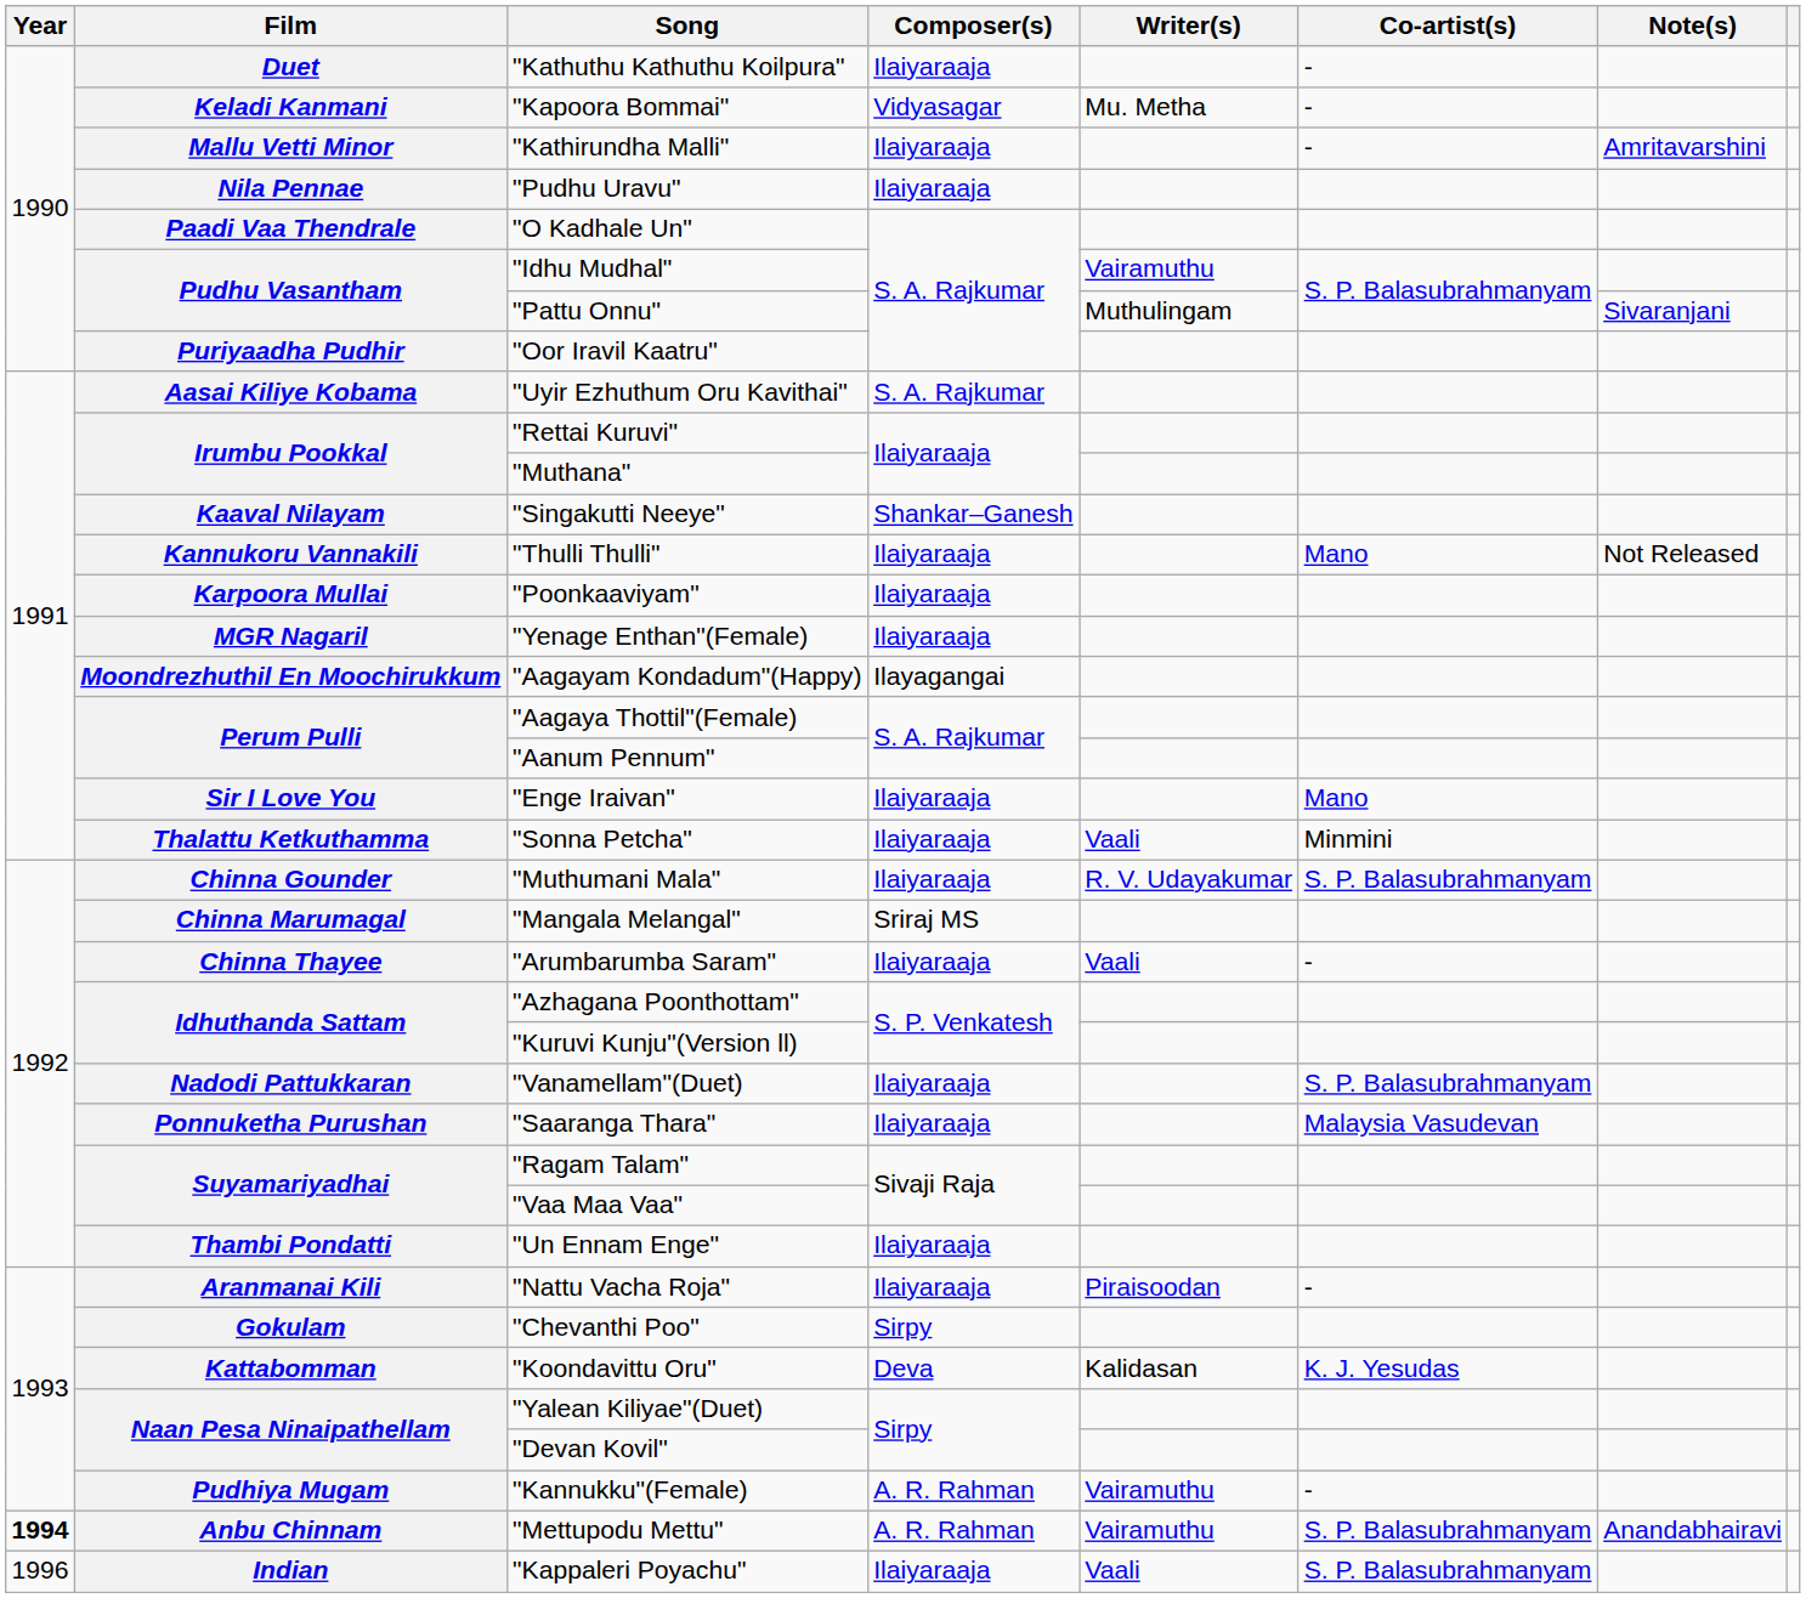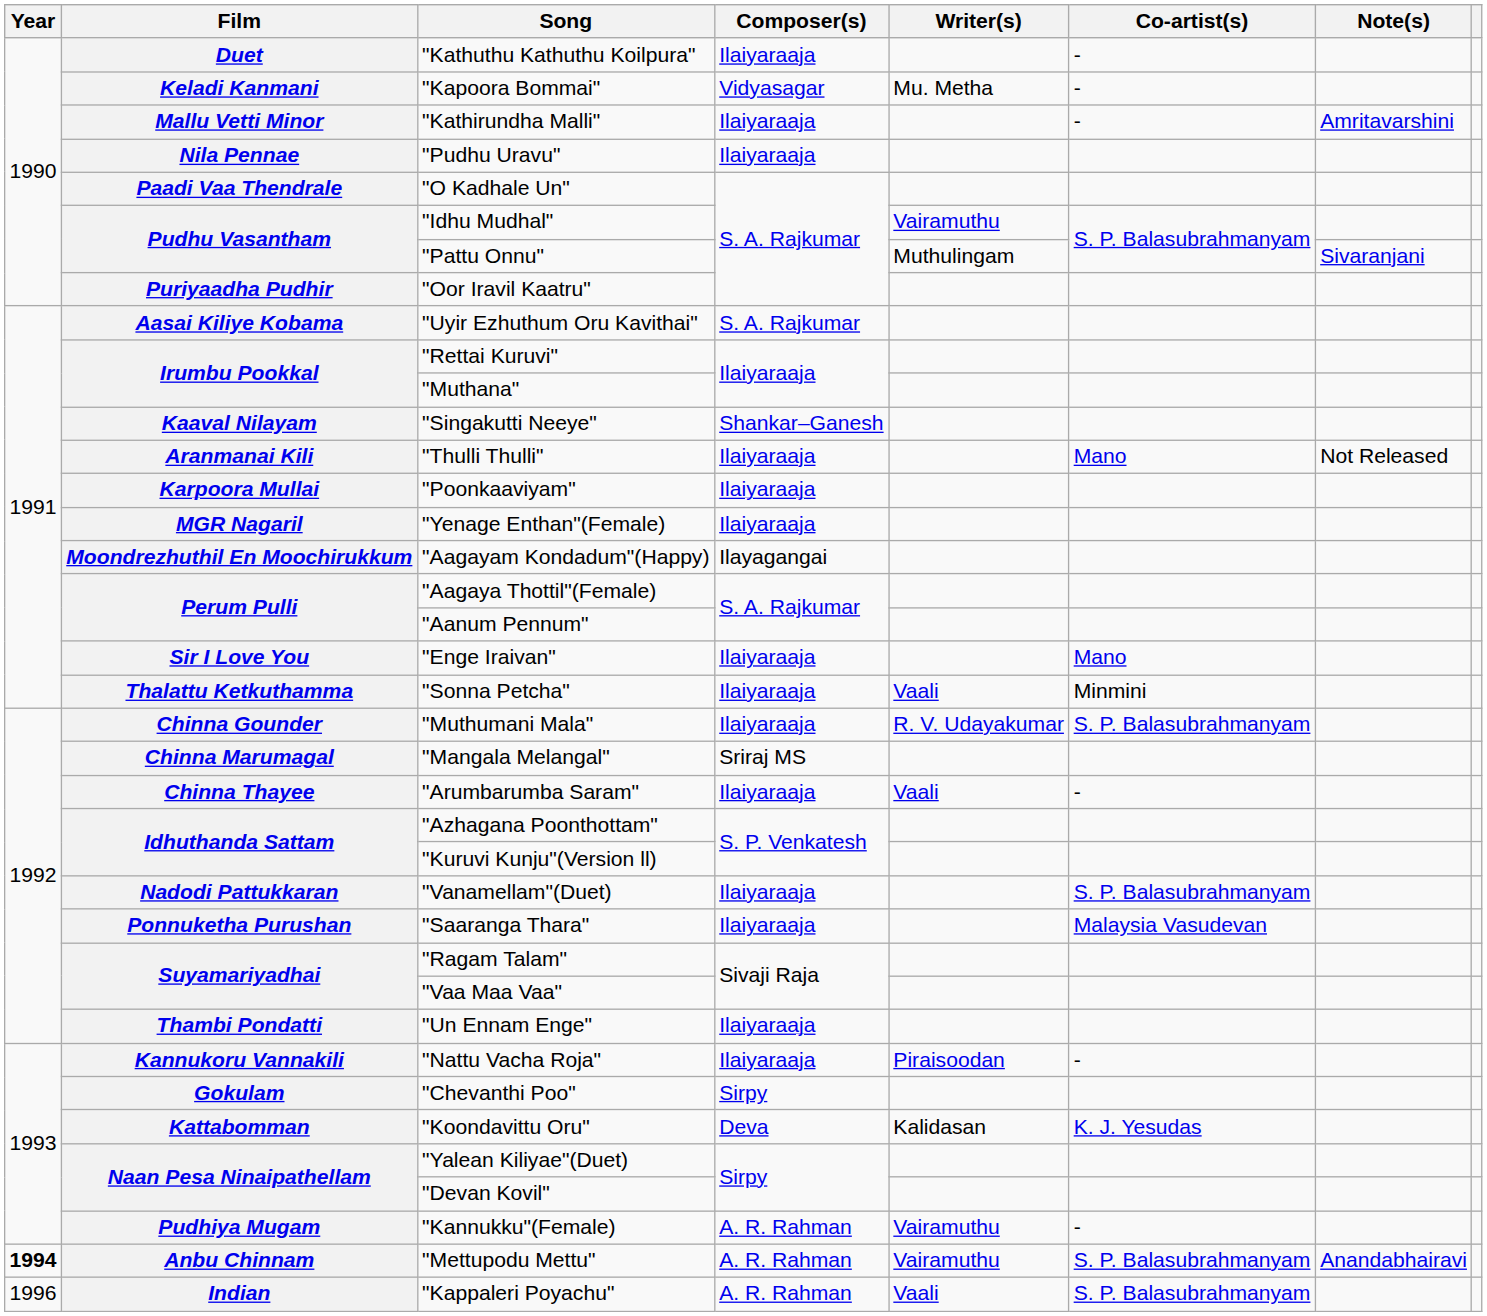 <table class="wikitable sortable plainrowheaders">
 <tr style="background:#ccc; text-align:center;">
 <th scope="col">Year</th>
 <th scope="col">Film</th>
 <th scope="col">Song</th>
 <th scope="col">Composer(s)</th>
 <th scope="col">Writer(s)</th>
 <th scope="col">Co-artist(s)</th>
 <th scope="col">Note(s)</th>
 <th scope="col" class="unsortable"></th>
 </tr>
 <tr>
 <td rowspan="8">1990</td>
 <th><em><a href='#'>Duet</a></em></th>
 <td>"Kathuthu Kathuthu Koilpura"</td>
 <td><a href='#'>Ilaiyaraaja</a></td>
 <td></td>
 <td>-</td>
 <td></td>
 <td></td>
 </tr>
 <tr>
 <th><em><a href='#'>Keladi Kanmani</a></em></th>
 <td>"Kapoora Bommai"</td>
 <td><a href='#'>Vidyasagar</a></td>
 <td>Mu. Metha</td>
 <td>-</td>
 <td></td>
 <td></td>
 </tr>
 <tr>
 <th><em><a href='#'>Mallu Vetti Minor</a></em></th>
 <td>"Kathirundha Malli"</td>
 <td><a href='#'>Ilaiyaraaja</a></td>
 <td></td>
 <td>-</td>
 <td><a href='#'>Amritavarshini</a></td>
 <td></td>
 </tr>
 <tr>
 <th><em><a href='#'>Nila Pennae</a></em></th>
 <td>"Pudhu Uravu"</td>
 <td><a href='#'>Ilaiyaraaja</a></td>
 <td></td>
 <td></td>
 <td></td>
 <td></td>
 </tr>
 <tr>
 <th><a href='#'><em>Paadi Vaa Thendrale</em></a></th>
 <td>"O Kadhale Un"</td>
 <td rowspan="4"><a href='#'>S. A. Rajkumar</a></td>
 <td></td>
 <td></td>
 <td></td>
 <td></td>
 </tr>
 <tr>
 <th rowspan="2"><em><a href='#'>Pudhu Vasantham</a></em></th>
 <td>"Idhu Mudhal"</td>
 <td><a href='#'>Vairamuthu</a></td>
 <td rowspan="2"><a href='#'>S. P. Balasubrahmanyam</a></td>
 <td></td>
 <td></td>
 </tr>
 <tr>
 <td>"Pattu Onnu"</td>
 <td>Muthulingam</td>
 <td><a href='#'>Sivaranjani</a></td>
 <td></td>
 </tr>
 <tr>
 <th><em><a href='#'>Puriyaadha Pudhir</a></em></th>
 <td>"Oor Iravil Kaatru"</td>
 <td></td>
 <td></td>
 <td></td>
 <td></td>
 </tr>
 <tr>
 <td rowspan="12">1991</td>
 <th><a href='#'><em>Aasai Kiliye Kobama</em></a></th>
 <td>"Uyir Ezhuthum Oru Kavithai"</td>
 <td><a href='#'>S. A. Rajkumar</a></td>
 <td></td>
 <td></td>
 <td></td>
 <td></td>
 </tr>
 <tr>
 <th rowspan="2"><em><a href='#'>Irumbu Pookkal</a></em></th>
 <td>"Rettai Kuruvi"</td>
 <td rowspan="2"><a href='#'>Ilaiyaraaja</a></td>
 <td></td>
 <td></td>
 <td></td>
 <td></td>
 </tr>
 <tr>
 <td>"Muthana"</td>
 <td></td>
 <td></td>
 <td></td>
 <td></td>
 </tr>
 <tr>
 <th><em><a href='#'>Kaaval Nilayam</a></em></th>
 <td>"Singakutti Neeye"</td>
 <td><a href='#'>Shankar–Ganesh</a></td>
 <td></td>
 <td></td>
 <td></td>
 <td></td>
 </tr>
 <tr>
-<th><em><a href='#'>Kannukoru Vannakili</a></em></th>
+<th><em><a href='#'>Aranmanai Kili</a></em></th>
 <td>"Thulli Thulli"</td>
 <td><a href='#'>Ilaiyaraaja</a></td>
 <td></td>
 <td><a href='#'>Mano</a></td>
 <td>Not Released</td>
 <td></td>
 </tr>
 <tr>
 <th><em><a href='#'>Karpoora Mullai</a></em></th>
 <td>"Poonkaaviyam"</td>
 <td><a href='#'>Ilaiyaraaja</a></td>
 <td></td>
 <td></td>
 <td></td>
 <td></td>
 </tr>
 <tr>
 <th><em><a href='#'>MGR Nagaril</a></em></th>
 <td>"Yenage Enthan"(Female)</td>
 <td><a href='#'>Ilaiyaraaja</a></td>
 <td></td>
 <td></td>
 <td></td>
 <td></td>
 </tr>
 <tr>
 <th><em><a href='#'>Moondrezhuthil En Moochirukkum</a></em></th>
 <td>"Aagayam Kondadum"(Happy)</td>
 <td>Ilayagangai</td>
 <td></td>
 <td></td>
 <td></td>
 <td></td>
 </tr>
 <tr>
 <th rowspan="2"><em><a href='#'>Perum Pulli</a></em></th>
 <td>"Aagaya Thottil"(Female)</td>
 <td rowspan="2"><a href='#'>S. A. Rajkumar</a></td>
 <td></td>
 <td></td>
 <td></td>
 <td></td>
 </tr>
 <tr>
 <td>"Aanum Pennum"</td>
 <td></td>
 <td></td>
 <td></td>
 <td></td>
 </tr>
 <tr>
 <th><em><a href='#'>Sir I Love You</a></em></th>
 <td>"Enge Iraivan"</td>
 <td><a href='#'>Ilaiyaraaja</a></td>
 <td></td>
 <td><a href='#'>Mano</a></td>
 <td></td>
 <td></td>
 </tr>
 <tr>
 <th><em><a href='#'>Thalattu Ketkuthamma</a></em></th>
 <td>"Sonna Petcha"</td>
 <td><a href='#'>Ilaiyaraaja</a></td>
 <td><a href='#'>Vaali</a></td>
 <td>Minmini</td>
 <td></td>
 <td></td>
 </tr>
 <tr>
 <td rowspan="10">1992</td>
 <th><em><a href='#'>Chinna Gounder</a></em></th>
 <td>"Muthumani Mala"</td>
 <td><a href='#'>Ilaiyaraaja</a></td>
 <td><a href='#'>R. V. Udayakumar</a></td>
 <td><a href='#'>S. P. Balasubrahmanyam</a></td>
 <td></td>
 <td></td>
 </tr>
 <tr>
 <th><em><a href='#'>Chinna Marumagal</a></em></th>
 <td>"Mangala Melangal"</td>
 <td>Sriraj MS</td>
 <td></td>
 <td></td>
 <td></td>
 <td></td>
 </tr>
 <tr>
 <th><em><a href='#'>Chinna Thayee</a></em></th>
 <td>"Arumbarumba Saram"</td>
 <td><a href='#'>Ilaiyaraaja</a></td>
 <td><a href='#'>Vaali</a></td>
 <td>-</td>
 <td></td>
 <td></td>
 </tr>
 <tr>
 <th rowspan="2"><em><a href='#'>Idhuthanda Sattam</a></em></th>
 <td>"Azhagana Poonthottam"</td>
 <td rowspan="2"><a href='#'>S. P. Venkatesh</a></td>
 <td></td>
 <td></td>
 <td></td>
 <td></td>
 </tr>
 <tr>
 <td>"Kuruvi Kunju"(Version ll)</td>
 <td></td>
 <td></td>
 <td></td>
 <td></td>
 </tr>
 <tr>
 <th><em><a href='#'>Nadodi Pattukkaran</a></em></th>
 <td>"Vanamellam"(Duet)</td>
 <td><a href='#'>Ilaiyaraaja</a></td>
 <td></td>
 <td><a href='#'>S. P. Balasubrahmanyam</a></td>
 <td></td>
 <td></td>
 </tr>
 <tr>
 <th><em><a href='#'>Ponnuketha Purushan</a></em></th>
 <td>"Saaranga Thara"</td>
 <td><a href='#'>Ilaiyaraaja</a></td>
 <td></td>
 <td><a href='#'>Malaysia Vasudevan</a></td>
 <td></td>
 <td></td>
 </tr>
 <tr>
 <th rowspan="2"><em><a href='#'>Suyamariyadhai</a></em></th>
 <td>"Ragam Talam"</td>
 <td rowspan="2">Sivaji Raja</td>
 <td></td>
 <td></td>
 <td></td>
 <td></td>
 </tr>
 <tr>
 <td>"Vaa Maa Vaa"</td>
 <td></td>
 <td></td>
 <td></td>
 <td></td>
 </tr>
 <tr>
 <th><em><a href='#'>Thambi Pondatti</a></em></th>
 <td>"Un Ennam Enge"</td>
 <td><a href='#'>Ilaiyaraaja</a></td>
 <td></td>
 <td></td>
 <td></td>
 <td></td>
 </tr>
 <tr>
 <td rowspan="6">1993</td>
-<th><em><a href='#'>Aranmanai Kili</a></em></th>
+<th><em><a href='#'>Kannukoru Vannakili</a></em></th>
 <td>"Nattu Vacha Roja"</td>
 <td><a href='#'>Ilaiyaraaja</a></td>
 <td><a href='#'>Piraisoodan</a></td>
 <td>-</td>
 <td></td>
 <td></td>
 </tr>
 <tr>
 <th><em><a href='#'>Gokulam</a></em></th>
 <td>"Chevanthi Poo"</td>
 <td><a href='#'>Sirpy</a></td>
 <td></td>
 <td></td>
 <td></td>
 <td></td>
 </tr>
 <tr>
 <th><em><a href='#'>Kattabomman</a></em></th>
 <td>"Koondavittu Oru"</td>
 <td><a href='#'>Deva</a></td>
 <td>Kalidasan</td>
 <td><a href='#'>K. J. Yesudas</a></td>
 <td></td>
 <td></td>
 </tr>
 <tr>
 <th rowspan="2"><em><a href='#'>Naan Pesa Ninaipathellam</a></em></th>
 <td>"Yalean Kiliyae"(Duet)</td>
 <td rowspan="2"><a href='#'>Sirpy</a></td>
 <td></td>
 <td></td>
 <td></td>
 <td></td>
 </tr>
 <tr>
 <td>"Devan Kovil"</td>
 <td></td>
 <td></td>
 <td></td>
 <td></td>
 </tr>
 <tr>
 <th><em><a href='#'>Pudhiya Mugam</a></em></th>
 <td>"Kannukku"(Female)</td>
 <td><a href='#'>A. R. Rahman</a></td>
 <td><a href='#'>Vairamuthu</a></td>
 <td>-</td>
 <td></td>
 <td></td>
 </tr>
 <tr>
 <td><strong>1994</strong></td>
 <th><em><a href='#'>Anbu Chinnam</a></em></th>
 <td>"Mettupodu Mettu"</td>
 <td><a href='#'>A. R. Rahman</a></td>
 <td><a href='#'>Vairamuthu</a></td>
 <td><a href='#'>S. P. Balasubrahmanyam</a></td>
 <td><a href='#'>Anandabhairavi</a></td>
 <td></td>
 </tr>
 <tr>
 <td>1996</td>
 <th><em><a href='#'>Indian</a></em></th>
 <td>"Kappaleri Poyachu"</td>
-<td><a href='#'>Ilaiyaraaja</a></td>
+<td><a href='#'>A. R. Rahman</a></td>
 <td><a href='#'>Vaali</a></td>
 <td><a href='#'>S. P. Balasubrahmanyam</a></td>
 <td></td>
 <td></td>
 </tr>
 </table>
